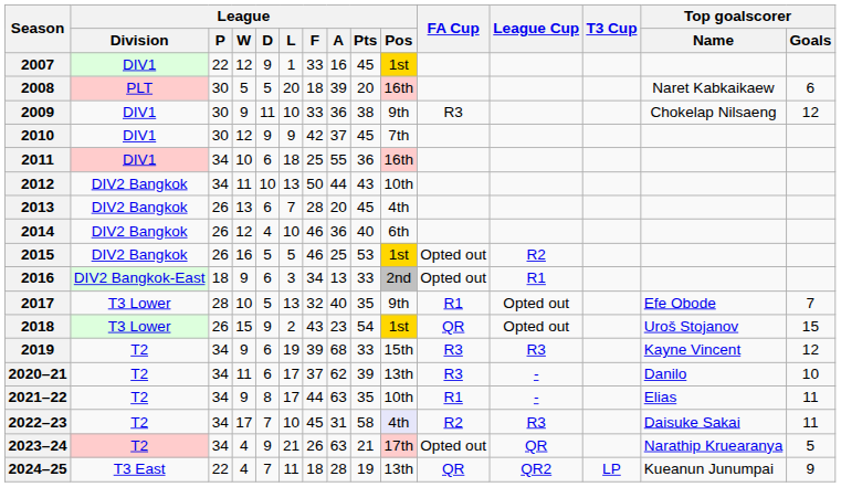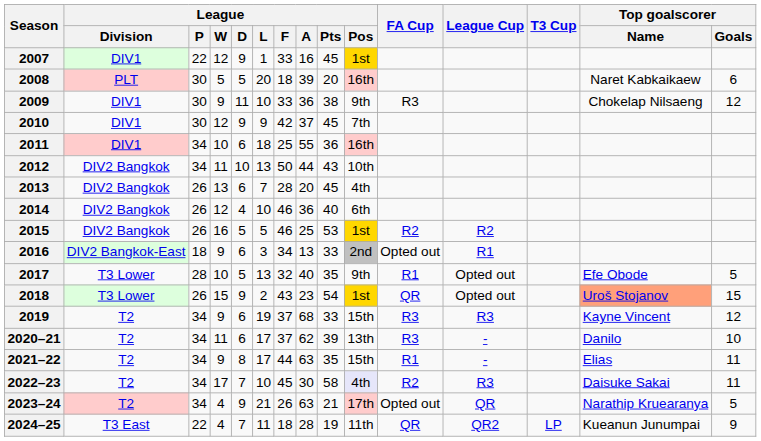 <table class="wikitable" style="text-align: center">
 <tr>
 <th rowspan=2>Season</th>
 <th colspan=9>League</th>
 <th rowspan=2><a href='#'>FA Cup</a></th>
 <th rowspan=2><a href='#'>League Cup</a></th>
 <th rowspan=2><a href='#'>T3 Cup</a></th>
 <th colspan=2>Top goalscorer</th>
 </tr>
 <tr>
 <th>Division</th>
 <th>P</th>
 <th>W</th>
 <th>D</th>
 <th>L</th>
 <th>F</th>
 <th>A</th>
 <th>Pts</th>
 <th>Pos</th>
 <th>Name</th>
 <th>Goals</th>
 </tr>
 <tr>
 <th>2007</th>
 <td bgcolor="#DDFFDD"><a href='#'>DIV1</a></td>
 <td>22</td>
 <td>12</td>
 <td>9</td>
 <td>1</td>
 <td>33</td>
 <td>16</td>
 <td>45</td>
 <td bgcolor=gold>1st</td>
 <td></td>
 <td></td>
 <td></td>
 <td></td>
 <td></td>
 </tr>
 <tr>
 <th>2008</th>
 <td bgcolor="#FFCCCC"><a href='#'>PLT</a></td>
 <td>30</td>
 <td>5</td>
 <td>5</td>
 <td>20</td>
 <td>18</td>
 <td>39</td>
 <td>20</td>
 <td bgcolor="#FFCCCC">16th</td>
 <td></td>
 <td></td>
 <td></td>
 <td>Naret Kabkaikaew</td>
 <td>6</td>
 </tr>
 <tr>
 <th>2009</th>
 <td><a href='#'>DIV1</a></td>
 <td>30</td>
 <td>9</td>
 <td>11</td>
 <td>10</td>
 <td>33</td>
 <td>36</td>
 <td>38</td>
 <td>9th</td>
 <td>R3</td>
 <td></td>
 <td></td>
 <td>Chokelap Nilsaeng</td>
 <td>12</td>
 </tr>
 <tr>
 <th>2010</th>
 <td><a href='#'>DIV1</a></td>
 <td>30</td>
 <td>12</td>
 <td>9</td>
 <td>9</td>
 <td>42</td>
 <td>37</td>
 <td>45</td>
 <td>7th</td>
 <td></td>
 <td></td>
 <td></td>
 <td></td>
 <td></td>
 </tr>
 <tr>
 <th>2011</th>
 <td bgcolor="#FFCCCC"><a href='#'>DIV1</a></td>
 <td>34</td>
 <td>10</td>
 <td>6</td>
 <td>18</td>
 <td>25</td>
 <td>55</td>
 <td>36</td>
 <td bgcolor="#FFCCCC">16th</td>
 <td></td>
 <td></td>
 <td></td>
 <td></td>
 <td></td>
 </tr>
 <tr>
 <th>2012</th>
 <td><a href='#'>DIV2 Bangkok</a></td>
 <td>34</td>
 <td>11</td>
 <td>10</td>
 <td>13</td>
 <td>50</td>
 <td>44</td>
 <td>43</td>
 <td>10th</td>
 <td></td>
 <td></td>
 <td></td>
 <td></td>
 <td></td>
 </tr>
 <tr>
 <th>2013</th>
 <td><a href='#'>DIV2 Bangkok</a></td>
 <td>26</td>
 <td>13</td>
 <td>6</td>
 <td>7</td>
 <td>28</td>
 <td>20</td>
 <td>45</td>
 <td>4th</td>
 <td></td>
 <td></td>
 <td></td>
 <td></td>
 <td></td>
 </tr>
 <tr>
 <th>2014</th>
 <td><a href='#'>DIV2 Bangkok</a></td>
 <td>26</td>
 <td>12</td>
 <td>4</td>
 <td>10</td>
 <td>46</td>
 <td>36</td>
 <td>40</td>
 <td>6th</td>
 <td></td>
 <td></td>
 <td></td>
 <td></td>
 <td></td>
 </tr>
 <tr>
 <th>2015</th>
 <td><a href='#'>DIV2 Bangkok</a></td>
 <td>26</td>
 <td>16</td>
 <td>5</td>
 <td>5</td>
 <td>46</td>
 <td>25</td>
 <td>53</td>
 <td bgcolor=gold>1st</td>
-<td>Opted out</td>
+<td><a href='#'>R2</a></td>
 <td><a href='#'>R2</a></td>
 <td></td>
 <td></td>
 <td></td>
 </tr>
 <tr>
 <th>2016</th>
 <td bgcolor="#DDFFDD"><a href='#'>DIV2 Bangkok-East</a></td>
 <td>18</td>
 <td>9</td>
 <td>6</td>
 <td>3</td>
 <td>34</td>
 <td>13</td>
 <td>33</td>
 <td bgcolor=silver>2nd</td>
 <td>Opted out</td>
 <td><a href='#'>R1</a></td>
 <td></td>
 <td></td>
 <td></td>
 </tr>
 <tr>
 <th>2017</th>
 <td><a href='#'>T3 Lower</a></td>
 <td>28</td>
 <td>10</td>
 <td>5</td>
 <td>13</td>
 <td>32</td>
 <td>40</td>
 <td>35</td>
 <td>9th</td>
 <td><a href='#'>R1</a></td>
 <td>Opted out</td>
 <td></td>
 <td align=left> <a href='#'>Efe Obode</a></td>
-<td>7</td>
+<td>5</td>
 </tr>
 <tr>
 <th>2018</th>
 <td bgcolor="#DDFFDD"><a href='#'>T3 Lower</a></td>
 <td>26</td>
 <td>15</td>
 <td>9</td>
 <td>2</td>
 <td>43</td>
 <td>23</td>
 <td>54</td>
 <td bgcolor=gold>1st</td>
 <td><a href='#'>QR</a></td>
 <td>Opted out</td>
 <td></td>
-<td align=left> <a href='#'>Uroš Stojanov</a></td>
+<td align=left style="background: lightsalmon;"> <a href='#'>Uroš Stojanov</a></td>
 <td>15</td>
 </tr>
 <tr>
 <th>2019</th>
 <td><a href='#'>T2</a></td>
 <td>34</td>
 <td>9</td>
 <td>6</td>
 <td>19</td>
-<td>39</td>
+<td>37</td>
 <td>68</td>
 <td>33</td>
 <td>15th</td>
 <td><a href='#'>R3</a></td>
 <td><a href='#'>R3</a></td>
 <td></td>
 <td align=left> <a href='#'>Kayne Vincent</a></td>
 <td>12</td>
 </tr>
 <tr>
 <th>2020–21</th>
 <td><a href='#'>T2</a></td>
 <td>34</td>
 <td>11</td>
 <td>6</td>
 <td>17</td>
 <td>37</td>
 <td>62</td>
 <td>39</td>
 <td>13th</td>
 <td><a href='#'>R3</a></td>
 <td><a href='#'>-</a></td>
 <td></td>
 <td align=left> <a href='#'>Danilo</a></td>
 <td>10</td>
 </tr>
 <tr>
 <th>2021–22</th>
 <td><a href='#'>T2</a></td>
 <td>34</td>
 <td>9</td>
 <td>8</td>
 <td>17</td>
 <td>44</td>
 <td>63</td>
 <td>35</td>
-<td>10th</td>
+<td>15th</td>
 <td><a href='#'>R1</a></td>
 <td><a href='#'>-</a></td>
 <td></td>
 <td align=left> <a href='#'>Elias</a></td>
 <td>11</td>
 </tr>
 <tr>
 <th>2022–23</th>
 <td><a href='#'>T2</a></td>
 <td>34</td>
 <td>17</td>
 <td>7</td>
 <td>10</td>
 <td>45</td>
-<td>31</td>
+<td>30</td>
 <td>58</td>
 <td style="background: lavender;">4th</td>
 <td><a href='#'>R2</a></td>
 <td><a href='#'>R3</a></td>
 <td></td>
 <td align=left> <a href='#'>Daisuke Sakai</a></td>
 <td>11</td>
 </tr>
 <tr>
 <th>2023–24</th>
 <td bgcolor="#FFCCCC"><a href='#'>T2</a></td>
 <td>34</td>
 <td>4</td>
 <td>9</td>
 <td>21</td>
 <td>26</td>
 <td>63</td>
 <td>21</td>
 <td bgcolor="#FFCCCC">17th</td>
 <td>Opted out</td>
 <td><a href='#'>QR</a></td>
 <td></td>
 <td align=left> <a href='#'>Narathip Kruearanya</a></td>
 <td>5</td>
 </tr>
 <tr>
 <th>2024–25</th>
 <td><a href='#'>T3 East</a></td>
 <td>22</td>
 <td>4</td>
 <td>7</td>
 <td>11</td>
 <td>18</td>
 <td>28</td>
 <td>19</td>
-<td>13th</td>
+<td>11th</td>
 <td><a href='#'>QR</a></td>
 <td><a href='#'>QR2</a></td>
 <td><a href='#'>LP</a></td>
 <td align="left"> Kueanun Junumpai</td>
 <td>9</td>
 </tr>
 </table>
